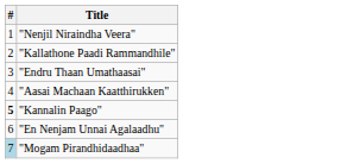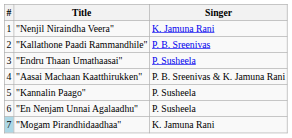 <table class="wikitable" style="font-size:95%;">
 <tr>
 <th>#</th>
 <th>Title</th>
+<th>Singer</th>
 </tr>
 <tr>
 <td>1</td>
 <td>"Nenjil Niraindha Veera"</td>
+<td><a href='#'>K. Jamuna Rani</a></td>
 </tr>
 <tr>
 <td>2</td>
 <td>"Kallathone Paadi Rammandhile"</td>
+<td><a href='#'>P. B. Sreenivas</a></td>
 </tr>
 <tr>
 <td>3</td>
 <td>"Endru Thaan Umathaasai"</td>
+<td><a href='#'>P. Susheela</a></td>
 </tr>
 <tr>
 <td>4</td>
 <td>"Aasai Machaan Kaatthirukken"</td>
+<td>P. B. Sreenivas & K. Jamuna Rani</td>
 </tr>
 <tr>
-<td><strong>5</strong></td>
+<td>5</td>
 <td>"Kannalin Paago"</td>
+<td>P. Susheela</td>
 </tr>
 <tr>
 <td>6</td>
 <td>"En Nenjam Unnai Agalaadhu"</td>
+<td>P. Susheela</td>
 </tr>
 <tr>
 <td style="background: lightblue;">7</td>
 <td>"Mogam Pirandhidaadhaa"</td>
+<td>K. Jamuna Rani</td>
 </tr>
 </table>
